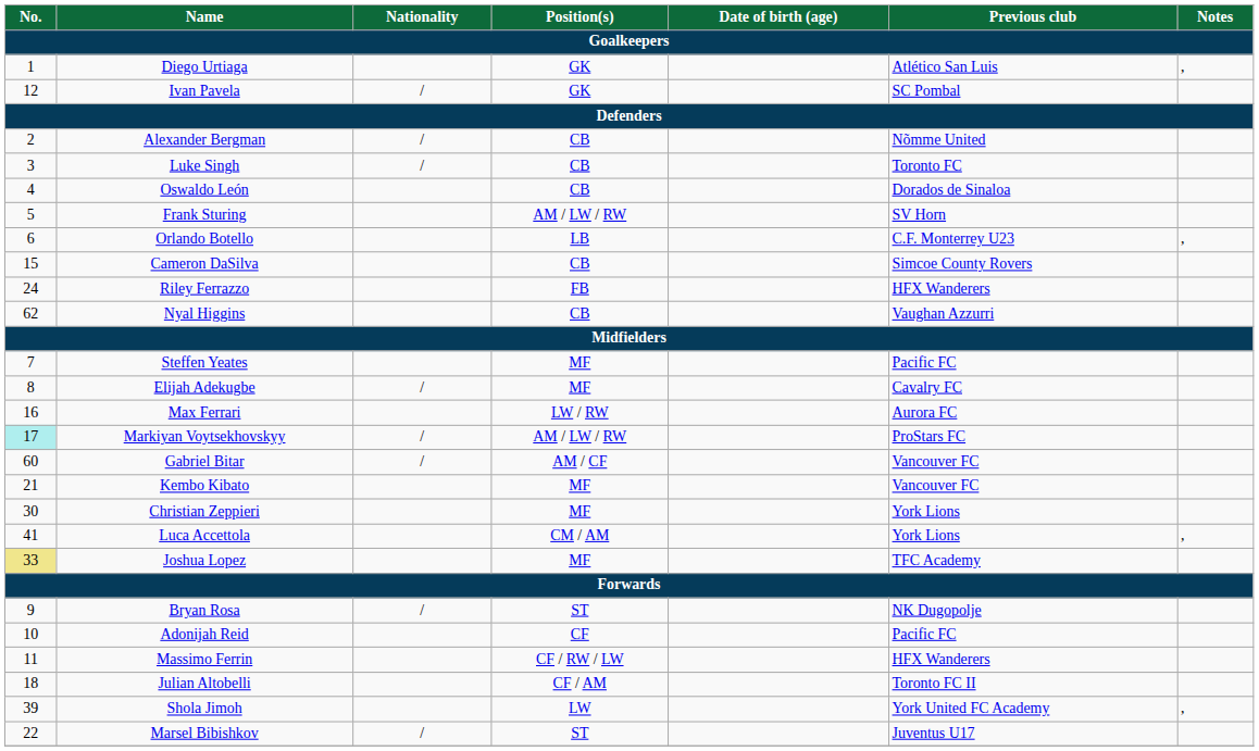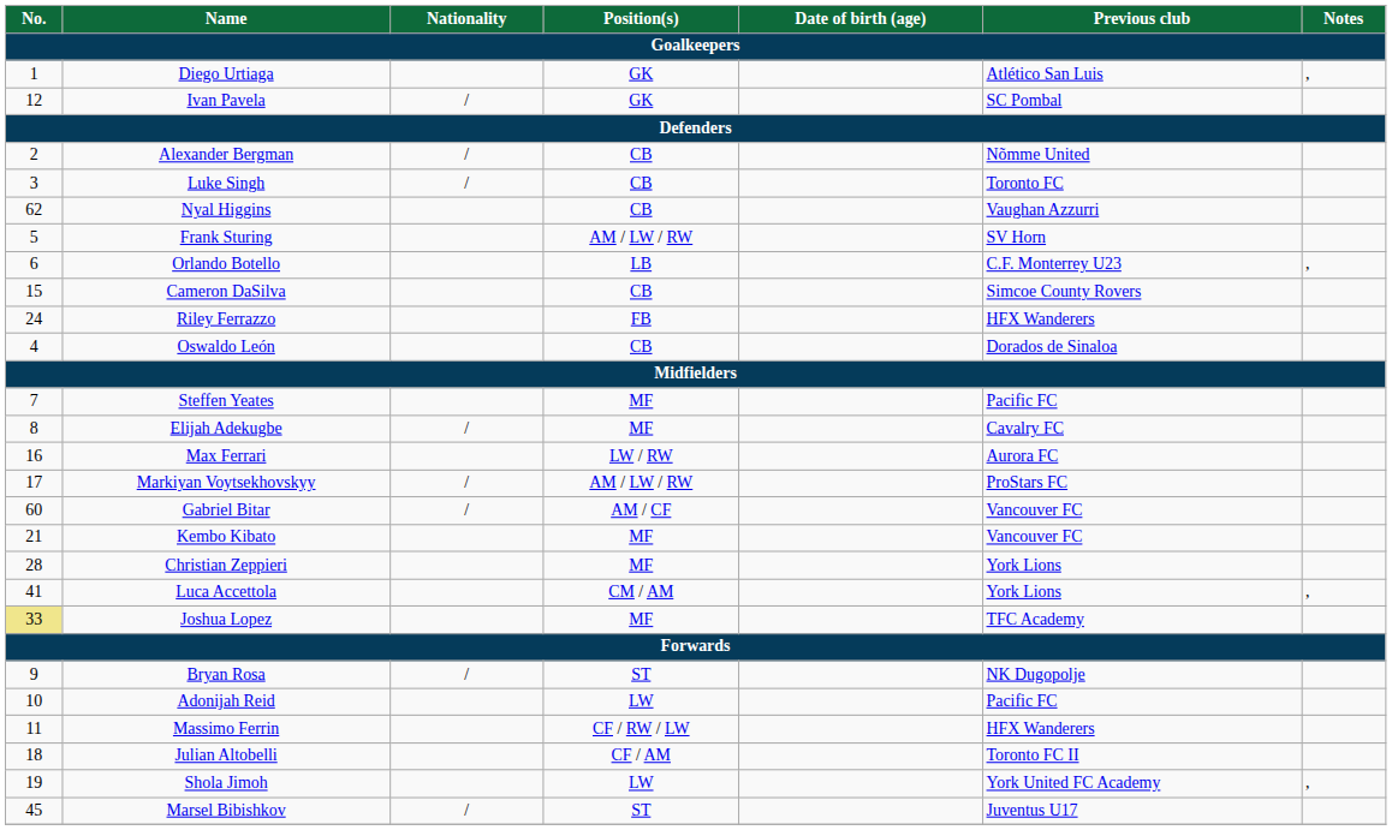 <table class="wikitable" style="text-align:center; font-size:86%; width:90%;">
 <tr>
 <th style="background:#0d6a3a; color:white; text-align:center;">No.</th>
 <th style="background:#0d6a3a; color:white; text-align:center;">Name</th>
 <th style="background:#0d6a3a; color:white; text-align:center;">Nationality</th>
 <th style="background:#0d6a3a; color:white; text-align:center;">Position(s)</th>
 <th style="background:#0d6a3a; color:white; text-align:center;">Date of birth (age)</th>
 <th style="background:#0d6a3a; color:white; text-align:center;">Previous club</th>
 <th style="background:#0d6a3a; color:white; text-align:center;">Notes</th>
 </tr>
 <tr>
 <th colspan="7" style="background:#053b5a; color:white; text-align:center;">Goalkeepers</th>
 </tr>
 <tr>
 <td>1</td>
 <td><a href='#'>Diego Urtiaga</a></td>
 <td></td>
 <td><a href='#'>GK</a></td>
 <td></td>
 <td style="text-align:left"> <a href='#'>Atlético San Luis</a></td>
 <td align="left"><a href='#'></a>, <a href='#'></a></td>
 </tr>
 <tr>
 <td>12</td>
 <td><a href='#'>Ivan Pavela</a></td>
 <td> / </td>
 <td><a href='#'>GK</a></td>
 <td></td>
 <td align="left"> <a href='#'>SC Pombal</a></td>
 <td align="left"></td>
 </tr>
 <tr>
 <th colspan="7" style="background:#053b5a; color:white; text-align:center;">Defenders</th>
 </tr>
 <tr>
 <td>2</td>
 <td><a href='#'>Alexander Bergman</a></td>
 <td> / </td>
 <td><a href='#'>CB</a></td>
 <td></td>
 <td align="left"> <a href='#'>Nõmme United</a></td>
 <td align="left"></td>
 </tr>
 <tr>
 <td>3</td>
 <td><a href='#'>Luke Singh</a></td>
 <td> / </td>
 <td><a href='#'>CB</a></td>
 <td></td>
 <td align="left"> <a href='#'>Toronto FC</a></td>
 <td align="left"></td>
 </tr>
 <tr>
-<td>4</td>
-<td><a href='#'>Oswaldo León</a></td>
+<td>62</td>
+<td><a href='#'>Nyal Higgins</a></td>
 <td></td>
 <td><a href='#'>CB</a></td>
 <td></td>
-<td style="text-align:left"> <a href='#'>Dorados de Sinaloa</a></td>
-<td align="left"><a href='#'></a></td>
+<td style="text-align:left"> <a href='#'>Vaughan Azzurri</a></td>
+<td align="left"></td>
 </tr>
 <tr>
 <td>5</td>
 <td><a href='#'>Frank Sturing</a></td>
 <td></td>
 <td><a href='#'>AM</a> / <a href='#'>LW</a> /  <a href='#'>RW</a></td>
 <td></td>
 <td style="text-align:left"> <a href='#'>SV Horn</a></td>
 <td align="left"></td>
 </tr>
 <tr>
 <td>6</td>
 <td><a href='#'>Orlando Botello</a></td>
 <td></td>
 <td><a href='#'>LB</a></td>
 <td></td>
 <td style="text-align:left"> <a href='#'>C.F. Monterrey U23</a></td>
 <td align="left"><a href='#'></a>, <a href='#'></a></td>
 </tr>
 <tr>
 <td>15</td>
 <td><a href='#'>Cameron DaSilva</a></td>
 <td></td>
 <td><a href='#'>CB</a></td>
 <td></td>
 <td align="left"> <a href='#'>Simcoe County Rovers</a></td>
 <td align="left"></td>
 </tr>
 <tr>
 <td>24</td>
 <td><a href='#'>Riley Ferrazzo</a></td>
 <td></td>
 <td><a href='#'>FB</a></td>
 <td></td>
 <td align="left"> <a href='#'>HFX Wanderers</a></td>
 <td align="left"></td>
 </tr>
 <tr>
-<td>62</td>
-<td><a href='#'>Nyal Higgins</a></td>
+<td>4</td>
+<td><a href='#'>Oswaldo León</a></td>
 <td></td>
 <td><a href='#'>CB</a></td>
 <td></td>
-<td style="text-align:left"> <a href='#'>Vaughan Azzurri</a></td>
-<td align="left"></td>
+<td style="text-align:left"> <a href='#'>Dorados de Sinaloa</a></td>
+<td align="left"><a href='#'></a></td>
 </tr>
 <tr>
 <th colspan="7" style="background:#053b5a; color:white; text-align:center;">Midfielders</th>
 </tr>
 <tr>
 <td>7</td>
 <td><a href='#'>Steffen Yeates</a></td>
 <td></td>
 <td><a href='#'>MF</a></td>
 <td></td>
 <td align="left"> <a href='#'>Pacific FC</a></td>
 <td align="left"></td>
 </tr>
 <tr>
 <td>8</td>
 <td><a href='#'>Elijah Adekugbe</a></td>
 <td> / </td>
 <td><a href='#'>MF</a></td>
 <td></td>
 <td style="text-align:left"> <a href='#'>Cavalry FC</a></td>
 <td align="left"></td>
 </tr>
 <tr>
 <td>16</td>
 <td><a href='#'>Max Ferrari</a></td>
 <td></td>
 <td><a href='#'>LW</a> / <a href='#'>RW</a></td>
 <td></td>
 <td align="left"> <a href='#'>Aurora FC</a></td>
 <td></td>
 </tr>
 <tr>
-<td style="background: paleturquoise;">17</td>
+<td>17</td>
 <td><a href='#'>Markiyan Voytsekhovskyy</a></td>
 <td> / </td>
 <td><a href='#'>AM</a> / <a href='#'>LW</a> /  <a href='#'>RW</a></td>
 <td></td>
 <td align="left"> <a href='#'>ProStars FC</a></td>
 <td align="left"></td>
 </tr>
 <tr>
 <td>60</td>
 <td><a href='#'>Gabriel Bitar</a></td>
 <td> / </td>
 <td><a href='#'>AM</a> / <a href='#'>CF</a></td>
 <td></td>
 <td align="left"> <a href='#'>Vancouver FC</a></td>
 <td align="left"></td>
 </tr>
 <tr>
 <td>21</td>
 <td><a href='#'>Kembo Kibato</a></td>
 <td></td>
 <td><a href='#'>MF</a></td>
 <td></td>
 <td style="text-align:left"> <a href='#'>Vancouver FC</a></td>
 <td align="left"></td>
 </tr>
 <tr>
-<td>30</td>
+<td>28</td>
 <td><a href='#'>Christian Zeppieri</a></td>
 <td></td>
 <td><a href='#'>MF</a></td>
 <td></td>
 <td style="text-align:left"> <a href='#'>York Lions</a></td>
 <td align="left"></td>
 </tr>
 <tr>
 <td>41</td>
 <td><a href='#'>Luca Accettola</a></td>
 <td></td>
 <td><a href='#'>CM</a> / <a href='#'>AM</a></td>
 <td></td>
 <td style="text-align:left"> <a href='#'>York Lions</a></td>
 <td align="left">, </td>
 </tr>
 <tr>
 <td style="background: khaki;">33</td>
 <td><a href='#'>Joshua Lopez</a></td>
 <td></td>
 <td><a href='#'>MF</a></td>
 <td></td>
 <td style="text-align:left"> <a href='#'>TFC Academy</a></td>
 <td align="left"></td>
 </tr>
 <tr>
 <th colspan="7" style="background:#053b5a; color:white; text-align:center;">Forwards</th>
 </tr>
 <tr>
 <td>9</td>
 <td><a href='#'>Bryan Rosa</a></td>
 <td> / </td>
 <td><a href='#'>ST</a></td>
 <td></td>
 <td style="text-align:left"> <a href='#'>NK Dugopolje</a></td>
 <td align="left"><a href='#'></a></td>
 </tr>
 <tr>
 <td>10</td>
 <td><a href='#'>Adonijah Reid</a></td>
 <td></td>
-<td><a href='#'>CF</a></td>
+<td><a href='#'>LW</a></td>
 <td></td>
 <td align="left"> <a href='#'>Pacific FC</a></td>
 <td align="left"></td>
 </tr>
 <tr>
 <td>11</td>
 <td><a href='#'>Massimo Ferrin</a></td>
 <td></td>
 <td><a href='#'>CF</a> / <a href='#'>RW</a> / <a href='#'>LW</a></td>
 <td></td>
 <td align="left"> <a href='#'>HFX Wanderers</a></td>
 <td align="left"></td>
 </tr>
 <tr>
 <td>18</td>
 <td><a href='#'>Julian Altobelli</a></td>
 <td></td>
 <td><a href='#'>CF</a> / <a href='#'>AM</a></td>
 <td></td>
 <td align="left"> <a href='#'>Toronto FC II</a></td>
 </tr>
 <tr>
-<td>39</td>
+<td>19</td>
 <td><a href='#'>Shola Jimoh</a></td>
 <td></td>
 <td><a href='#'>LW</a></td>
 <td></td>
 <td style="text-align:left"> <a href='#'>York United FC Academy</a></td>
 <td align="left">, </td>
 </tr>
 <tr>
-<td>22</td>
+<td>45</td>
 <td><a href='#'>Marsel Bibishkov</a></td>
 <td> / </td>
 <td><a href='#'>ST</a></td>
 <td></td>
 <td align="left"> <a href='#'>Juventus U17</a></td>
 <td align="left"></td>
 </tr>
 <tr>
 </tr>
 </table>
